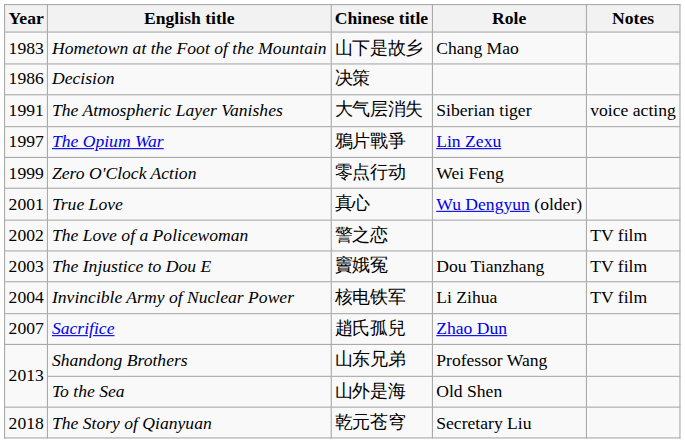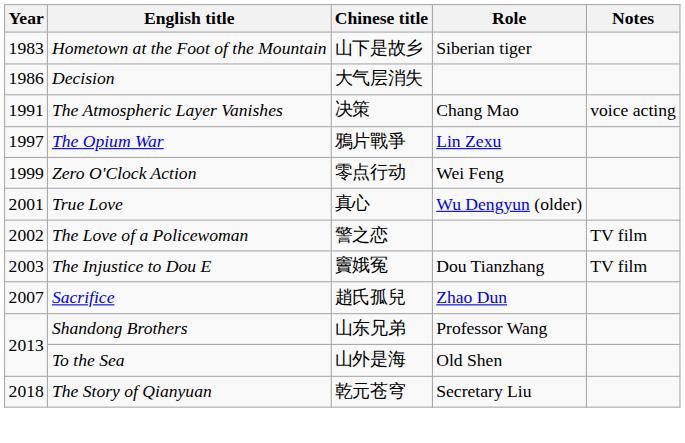 <table class="wikitable sortable">
 <tr>
 <th>Year</th>
 <th>English title</th>
 <th>Chinese title</th>
 <th>Role</th>
 <th class="unsortable">Notes</th>
 </tr>
 <tr>
 <td>1983</td>
 <td><em>Hometown at the Foot of the Mountain</em></td>
 <td>山下是故乡</td>
-<td>Chang Mao</td>
+<td>Siberian tiger</td>
 <td></td>
 </tr>
 <tr>
 <td>1986</td>
 <td><em>Decision</em></td>
-<td>决策</td>
+<td>大气层消失</td>
 <td></td>
 <td></td>
 </tr>
 <tr>
 <td>1991</td>
 <td><em>The Atmospheric Layer Vanishes</em></td>
-<td>大气层消失</td>
-<td>Siberian tiger</td>
+<td>决策</td>
+<td>Chang Mao</td>
 <td>voice acting</td>
 </tr>
 <tr>
 <td>1997</td>
 <td><em><a href='#'>The Opium War</a></em></td>
 <td>鴉片戰爭</td>
 <td><a href='#'>Lin Zexu</a></td>
 <td></td>
 </tr>
 <tr>
 <td>1999</td>
 <td><em>Zero O'Clock Action</em></td>
 <td>零点行动</td>
 <td>Wei Feng</td>
 <td></td>
 </tr>
 <tr>
 <td>2001</td>
 <td><em>True Love</em></td>
 <td>真心</td>
 <td><a href='#'>Wu Dengyun</a> (older)</td>
 <td></td>
 </tr>
 <tr>
 <td>2002</td>
 <td><em>The Love of a Policewoman</em></td>
 <td>警之恋</td>
 <td></td>
 <td>TV film</td>
 </tr>
 <tr>
 <td>2003</td>
 <td><em>The Injustice to Dou E</em></td>
 <td>竇娥冤</td>
 <td>Dou Tianzhang</td>
 <td>TV film</td>
 </tr>
 <tr>
-<td>2004</td>
-<td><em>Invincible Army of Nuclear Power</em></td>
-<td>核电铁军</td>
-<td>Li Zihua</td>
-<td>TV film</td>
-</tr>
-<tr>
 <td>2007</td>
 <td><em><a href='#'>Sacrifice</a></em></td>
 <td>趙氏孤兒</td>
 <td><a href='#'>Zhao Dun</a></td>
 <td></td>
 </tr>
 <tr>
 <td rowspan=2>2013</td>
 <td><em>Shandong Brothers</em></td>
 <td>山东兄弟</td>
 <td>Professor Wang</td>
 <td></td>
 </tr>
 <tr>
 <td><em>To the Sea</em></td>
 <td>山外是海</td>
 <td>Old Shen</td>
 <td></td>
 </tr>
 <tr>
 <td>2018</td>
 <td><em>The Story of Qianyuan</em></td>
 <td>乾元苍穹</td>
 <td>Secretary Liu</td>
 <td></td>
 </tr>
 </table>
